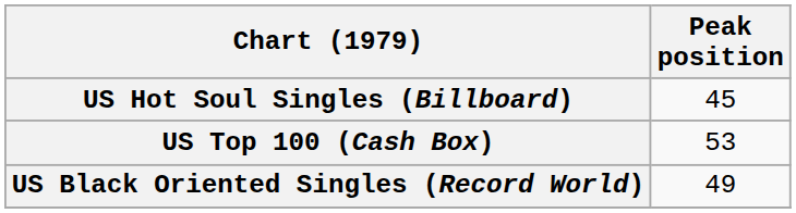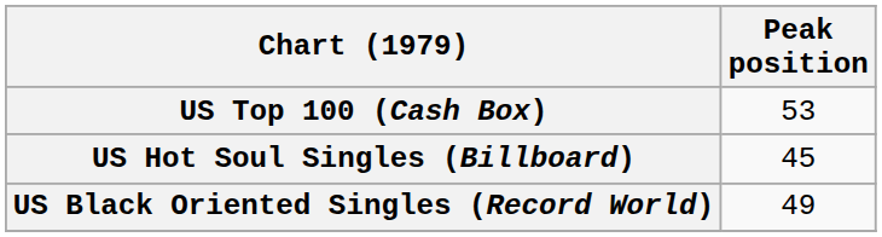 <table class="wikitable plainrowheaders sortable">
 <tr>
 <th>Chart (1979)</th>
 <th>Peak<br>position</th>
 </tr>
 <tr>
+<th scope="row">US Top 100 (<em>Cash Box</em>)</th>
+<td align="center">53</td>
+</tr>
+<tr>
 <th scope="row">US Hot Soul Singles (<em>Billboard</em>)</th>
 <td align="center">45</td>
-</tr>
-<tr>
-<th scope="row">US Top 100 (<em>Cash Box</em>)</th>
-<td align="center">53</td>
 </tr>
 <tr>
 <th scope="row">US Black Oriented Singles (<em>Record World</em>)</th>
 <td align="center">49</td>
 </tr>
 <tr>
 </tr>
 </table>
